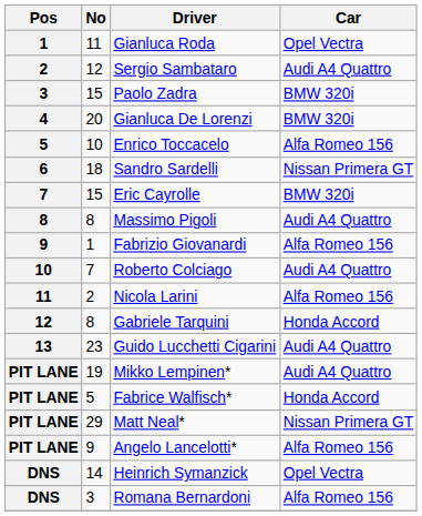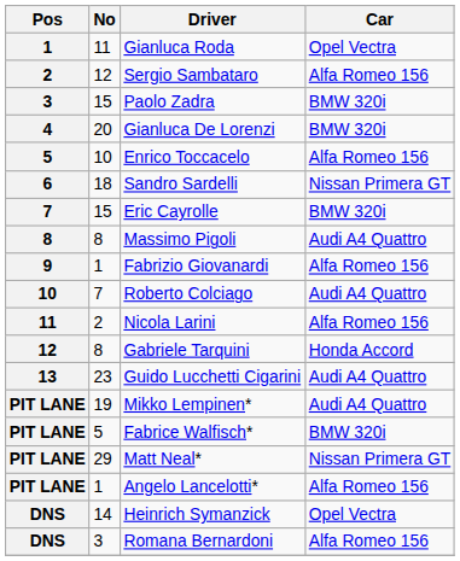 <table class="wikitable" style="font-size: 80%;">
 <tr>
 <th>Pos</th>
 <th>No</th>
 <th>Driver</th>
 <th>Car</th>
 </tr>
 <tr>
 <th>1</th>
 <td>11</td>
 <td> <a href='#'>Gianluca Roda</a></td>
 <td><a href='#'>Opel Vectra</a></td>
 </tr>
 <tr>
 <th>2</th>
 <td>12</td>
 <td> <a href='#'>Sergio Sambataro</a></td>
-<td><a href='#'>Audi A4 Quattro</a></td>
+<td><a href='#'>Alfa Romeo 156</a></td>
 </tr>
 <tr>
 <th>3</th>
 <td>15</td>
 <td> <a href='#'>Paolo Zadra</a></td>
 <td><a href='#'>BMW 320i</a></td>
 </tr>
 <tr>
 <th>4</th>
 <td>20</td>
 <td> <a href='#'>Gianluca De Lorenzi</a></td>
 <td><a href='#'>BMW 320i</a></td>
 </tr>
 <tr>
 <th>5</th>
 <td>10</td>
 <td> <a href='#'>Enrico Toccacelo</a></td>
 <td><a href='#'>Alfa Romeo 156</a></td>
 </tr>
 <tr>
 <th>6</th>
 <td>18</td>
 <td> <a href='#'>Sandro Sardelli</a></td>
 <td><a href='#'>Nissan Primera GT</a></td>
 </tr>
 <tr>
 <th>7</th>
 <td>15</td>
 <td> <a href='#'>Eric Cayrolle</a></td>
 <td><a href='#'>BMW 320i</a></td>
 </tr>
 <tr>
 <th>8</th>
 <td>8</td>
 <td> <a href='#'>Massimo Pigoli</a></td>
 <td><a href='#'>Audi A4 Quattro</a></td>
 </tr>
 <tr>
 <th>9</th>
 <td>1</td>
 <td> <a href='#'>Fabrizio Giovanardi</a></td>
 <td><a href='#'>Alfa Romeo 156</a></td>
 </tr>
 <tr>
 <th>10</th>
 <td>7</td>
 <td> <a href='#'>Roberto Colciago</a></td>
 <td><a href='#'>Audi A4 Quattro</a></td>
 </tr>
 <tr>
 <th>11</th>
 <td>2</td>
 <td> <a href='#'>Nicola Larini</a></td>
 <td><a href='#'>Alfa Romeo 156</a></td>
 </tr>
 <tr>
 <th>12</th>
 <td>8</td>
 <td> <a href='#'>Gabriele Tarquini</a></td>
 <td><a href='#'>Honda Accord</a></td>
 </tr>
 <tr>
 <th>13</th>
 <td>23</td>
 <td> <a href='#'>Guido Lucchetti Cigarini</a></td>
 <td><a href='#'>Audi A4 Quattro</a></td>
 </tr>
 <tr>
 <th>PIT LANE</th>
 <td>19</td>
 <td> <a href='#'>Mikko Lempinen</a>*</td>
 <td><a href='#'>Audi A4 Quattro</a></td>
 </tr>
 <tr>
 <th>PIT LANE</th>
 <td>5</td>
 <td> <a href='#'>Fabrice Walfisch</a>*</td>
-<td><a href='#'>Honda Accord</a></td>
+<td><a href='#'>BMW 320i</a></td>
 </tr>
 <tr>
 <th>PIT LANE</th>
 <td>29</td>
 <td> <a href='#'>Matt Neal</a>*</td>
 <td><a href='#'>Nissan Primera GT</a></td>
 </tr>
 <tr>
 <th>PIT LANE</th>
-<td>9</td>
+<td>1</td>
 <td> <a href='#'>Angelo Lancelotti</a>*</td>
 <td><a href='#'>Alfa Romeo 156</a></td>
 </tr>
 <tr>
 <th>DNS</th>
 <td>14</td>
 <td> <a href='#'>Heinrich Symanzick</a></td>
 <td><a href='#'>Opel Vectra</a></td>
 </tr>
 <tr>
 <th>DNS</th>
 <td>3</td>
 <td> <a href='#'>Romana Bernardoni</a></td>
 <td><a href='#'>Alfa Romeo 156</a></td>
 </tr>
 <tr>
 </tr>
 </table>
